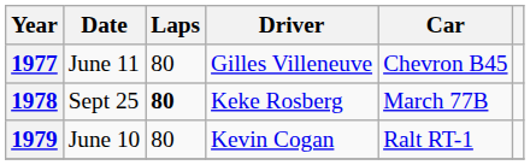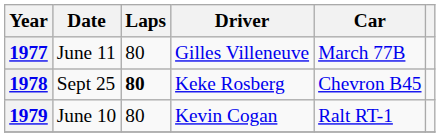 <table class="sortable wikitable" style="font-size: 90%;">
 <tr>
 <th>Year</th>
 <th>Date</th>
 <th>Laps</th>
 <th>Driver</th>
 <th>Car</th>
 <th></th>
 </tr>
 <tr>
 <th><a href='#'>1977</a></th>
 <td>June 11</td>
 <td>80</td>
 <td> <a href='#'>Gilles Villeneuve</a></td>
-<td><a href='#'>Chevron B45</a></td>
+<td><a href='#'>March 77B</a></td>
 <td></td>
 </tr>
 <tr>
 <th><a href='#'>1978</a></th>
 <td>Sept 25</td>
 <td><strong>80</strong></td>
 <td> <a href='#'>Keke Rosberg</a></td>
-<td><a href='#'>March 77B</a></td>
+<td><a href='#'>Chevron B45</a></td>
 <td></td>
 </tr>
 <tr>
 <th><a href='#'>1979</a></th>
 <td>June 10</td>
 <td>80</td>
 <td> <a href='#'>Kevin Cogan</a></td>
 <td><a href='#'>Ralt RT-1</a></td>
 <td></td>
 </tr>
 <tr>
 </tr>
 </table>
